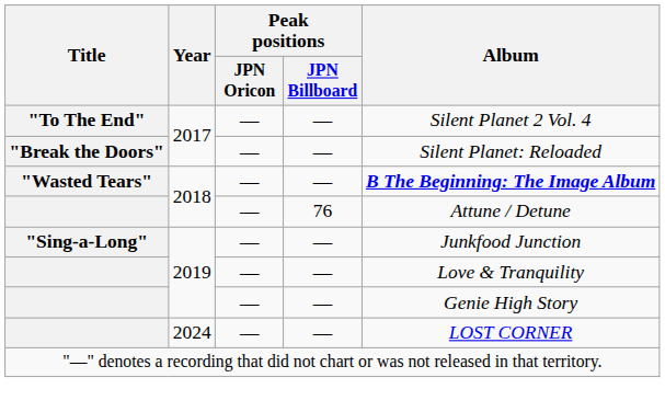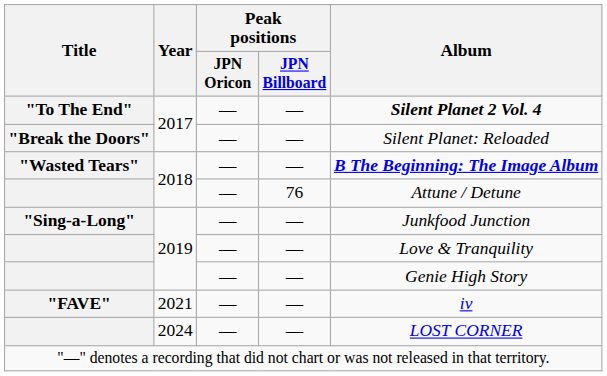 <table class="wikitable plainrowheaders" style="text-align:center;" border="1">
 <tr>
 <th scope="col" rowspan="2">Title</th>
 <th scope="col" rowspan="2">Year</th>
 <th scope="col" colspan="2">Peak<br> positions</th>
 <th scope="col" rowspan="2">Album</th>
 </tr>
 <tr>
 <th scope="col" style="width:3.5em;font-size:90%;">JPN<br>Oricon<br></th>
 <th scope="col" style="width:3.5em;font-size:90%;"><a href='#'>JPN<br>Billboard</a><br></th>
 </tr>
 <tr>
 <th scope="row">"To The End" </th>
 <td rowspan="2">2017</td>
 <td>—</td>
 <td>—</td>
-<td><em>Silent Planet 2 Vol. 4</em></td>
+<td><strong><em>Silent Planet 2 Vol. 4</em></strong></td>
 </tr>
 <tr>
 <th scope="row">"Break the Doors" </th>
 <td>—</td>
 <td>—</td>
 <td><em>Silent Planet: Reloaded</em></td>
 </tr>
 <tr>
 <th scope="row">"Wasted Tears" </th>
 <td rowspan="2">2018</td>
 <td>—</td>
 <td>—</td>
 <td><strong><em><a href='#'>B The Beginning: The Image Album</a></em></strong></td>
 </tr>
 <tr>
 <th scope="row"> </th>
 <td>—</td>
 <td>76</td>
 <td><em>Attune / Detune</em></td>
 </tr>
 <tr>
 <th scope="row">"Sing-a-Long" </th>
 <td rowspan="3">2019</td>
 <td>—</td>
 <td>—</td>
 <td><em>Junkfood Junction</em></td>
 </tr>
 <tr>
 <th scope="row"> </th>
 <td>—</td>
 <td>—</td>
 <td><em>Love & Tranquility</em></td>
 </tr>
 <tr>
 <th scope="row"> </th>
 <td>—</td>
 <td>—</td>
 <td><em>Genie High Story</em></td>
 </tr>
 <tr>
+<th scope="row">"FAVE" </th>
+<td rowspan="1">2021</td>
+<td>—</td>
+<td>—</td>
+<td><em><a href='#'>iv</a></em></td>
+</tr>
+<tr>
 <th scope="row"> </th>
 <td rowspan="1">2024</td>
 <td>—</td>
 <td>—</td>
 <td><em><a href='#'>LOST CORNER</a></em></td>
 </tr>
 <tr>
 <td align="center" colspan="5" style="font-size:90%">"—" denotes a recording that did not chart or was not released in that territory.</td>
 </tr>
 </table>
